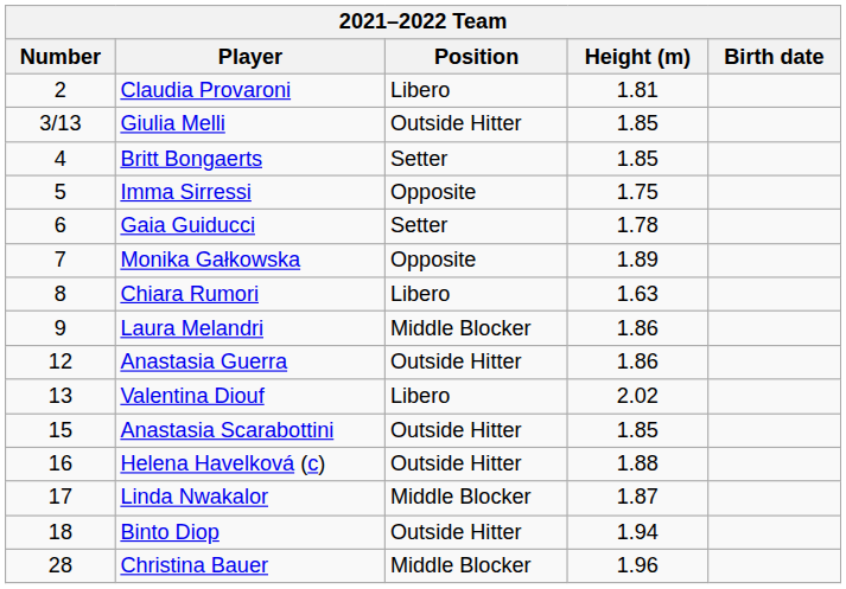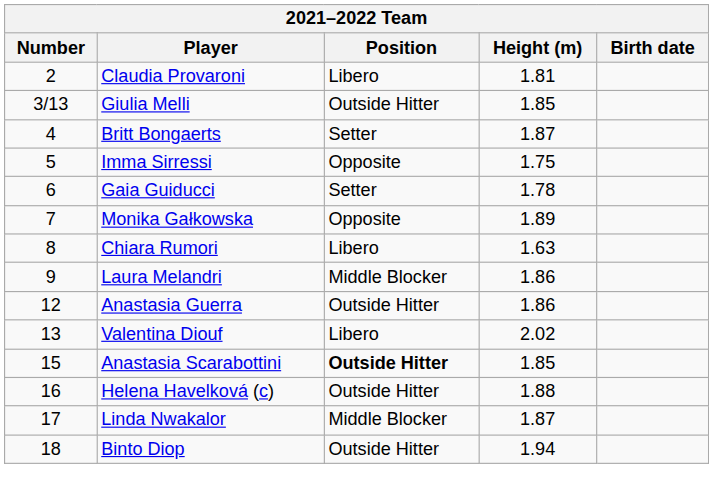 <table class="wikitable collapsible collapsed" style="width:100%;">
 <tr>
 <th colspan=5><strong>2021–2022 Team</strong></th>
 </tr>
 <tr>
 <th>Number</th>
 <th>Player</th>
 <th>Position</th>
 <th>Height (m)</th>
 <th>Birth date</th>
 </tr>
 <tr>
 <td align=center>2</td>
 <td> <a href='#'>Claudia Provaroni</a></td>
 <td>Libero</td>
 <td align=center>1.81</td>
 <td></td>
 </tr>
 <tr>
 <td align=center>3/13</td>
 <td> <a href='#'>Giulia Melli</a></td>
 <td>Outside Hitter</td>
 <td align=center>1.85</td>
 <td></td>
 </tr>
 <tr>
 <td align=center>4</td>
 <td> <a href='#'>Britt Bongaerts</a></td>
 <td>Setter</td>
-<td align=center>1.85</td>
+<td align=center>1.87</td>
 <td></td>
 </tr>
 <tr>
 <td align=center>5</td>
 <td> <a href='#'>Imma Sirressi</a></td>
 <td>Opposite</td>
 <td align=center>1.75</td>
 <td></td>
 </tr>
 <tr>
 <td align=center>6</td>
 <td> <a href='#'>Gaia Guiducci</a></td>
 <td>Setter</td>
 <td align=center>1.78</td>
 <td></td>
 </tr>
 <tr>
 <td align=center>7</td>
 <td> <a href='#'>Monika Gałkowska</a></td>
 <td>Opposite</td>
 <td align=center>1.89</td>
 <td></td>
 </tr>
 <tr>
 <td align=center>8</td>
 <td> <a href='#'>Chiara Rumori</a></td>
 <td>Libero</td>
 <td align=center>1.63</td>
 <td></td>
 </tr>
 <tr>
 <td align=center>9</td>
 <td> <a href='#'>Laura Melandri</a></td>
 <td>Middle Blocker</td>
 <td align=center>1.86</td>
 <td></td>
 </tr>
 <tr>
 <td align=center>12</td>
 <td> <a href='#'>Anastasia Guerra</a></td>
 <td>Outside Hitter</td>
 <td align=center>1.86</td>
 <td></td>
 </tr>
 <tr>
 <td align=center>13</td>
 <td> <a href='#'>Valentina Diouf</a></td>
 <td>Libero</td>
 <td align=center>2.02</td>
 <td></td>
 </tr>
 <tr>
 <td align=center>15</td>
 <td> <a href='#'>Anastasia Scarabottini</a></td>
-<td>Outside Hitter</td>
+<td><strong>Outside Hitter</strong></td>
 <td align=center>1.85</td>
 <td></td>
 </tr>
 <tr>
 <td align=center>16</td>
 <td> <a href='#'>Helena Havelková</a> (<a href='#'>c</a>)</td>
 <td>Outside Hitter</td>
 <td align=center>1.88</td>
 <td></td>
 </tr>
 <tr>
 <td align=center>17</td>
 <td> <a href='#'>Linda Nwakalor</a></td>
 <td>Middle Blocker</td>
 <td align=center>1.87</td>
 <td></td>
 </tr>
 <tr>
 <td align=center>18</td>
 <td> <a href='#'>Binto Diop</a></td>
 <td>Outside Hitter</td>
 <td align=center>1.94</td>
 <td></td>
 </tr>
-<tr>
-<td align=center>28</td>
-<td> <a href='#'>Christina Bauer</a></td>
-<td>Middle Blocker</td>
-<td align=center>1.96</td>
-<td></td>
-</tr>
 </table>
